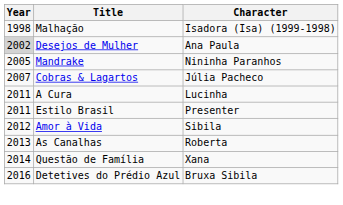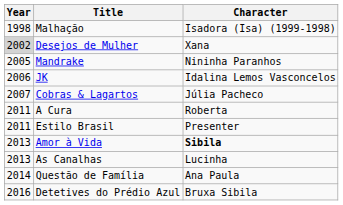 <table class= "wikitable">
 <tr>
 <th>Year</th>
 <th>Title</th>
 <th>Character</th>
 </tr>
 <tr>
 <td>1998</td>
 <td>Malhação</td>
 <td>Isadora (Isa) (1999-1998)</td>
 </tr>
 <tr>
 <td style="background: lightgrey;">2002</td>
 <td><a href='#'>Desejos de Mulher</a></td>
-<td>Ana Paula</td>
+<td>Xana</td>
 </tr>
 <tr>
 <td>2005</td>
 <td><a href='#'>Mandrake</a></td>
 <td>Nininha Paranhos</td>
+</tr>
+<tr>
+<td>2006</td>
+<td><a href='#'>JK</a></td>
+<td>Idalina Lemos Vasconcelos</td>
 </tr>
 <tr>
 <td>2007</td>
 <td><a href='#'>Cobras & Lagartos</a></td>
 <td>Júlia Pacheco</td>
 </tr>
 <tr>
 <td>2011</td>
 <td>A Cura</td>
-<td>Lucinha</td>
+<td>Roberta</td>
 </tr>
 <tr>
 <td>2011</td>
 <td>Estilo Brasil</td>
 <td>Presenter</td>
 </tr>
 <tr>
-<td>2012</td>
+<td>2013</td>
 <td><a href='#'>Amor à Vida</a></td>
-<td>Sibila</td>
+<td><strong>Sibila</strong></td>
 </tr>
 <tr>
 <td>2013</td>
 <td>As Canalhas</td>
-<td>Roberta</td>
+<td>Lucinha</td>
 </tr>
 <tr>
 <td>2014</td>
 <td>Questão de Família</td>
-<td>Xana</td>
+<td>Ana Paula</td>
 </tr>
 <tr>
 <td>2016</td>
 <td>Detetives do Prédio Azul</td>
 <td>Bruxa Sibila</td>
 </tr>
 </table>
